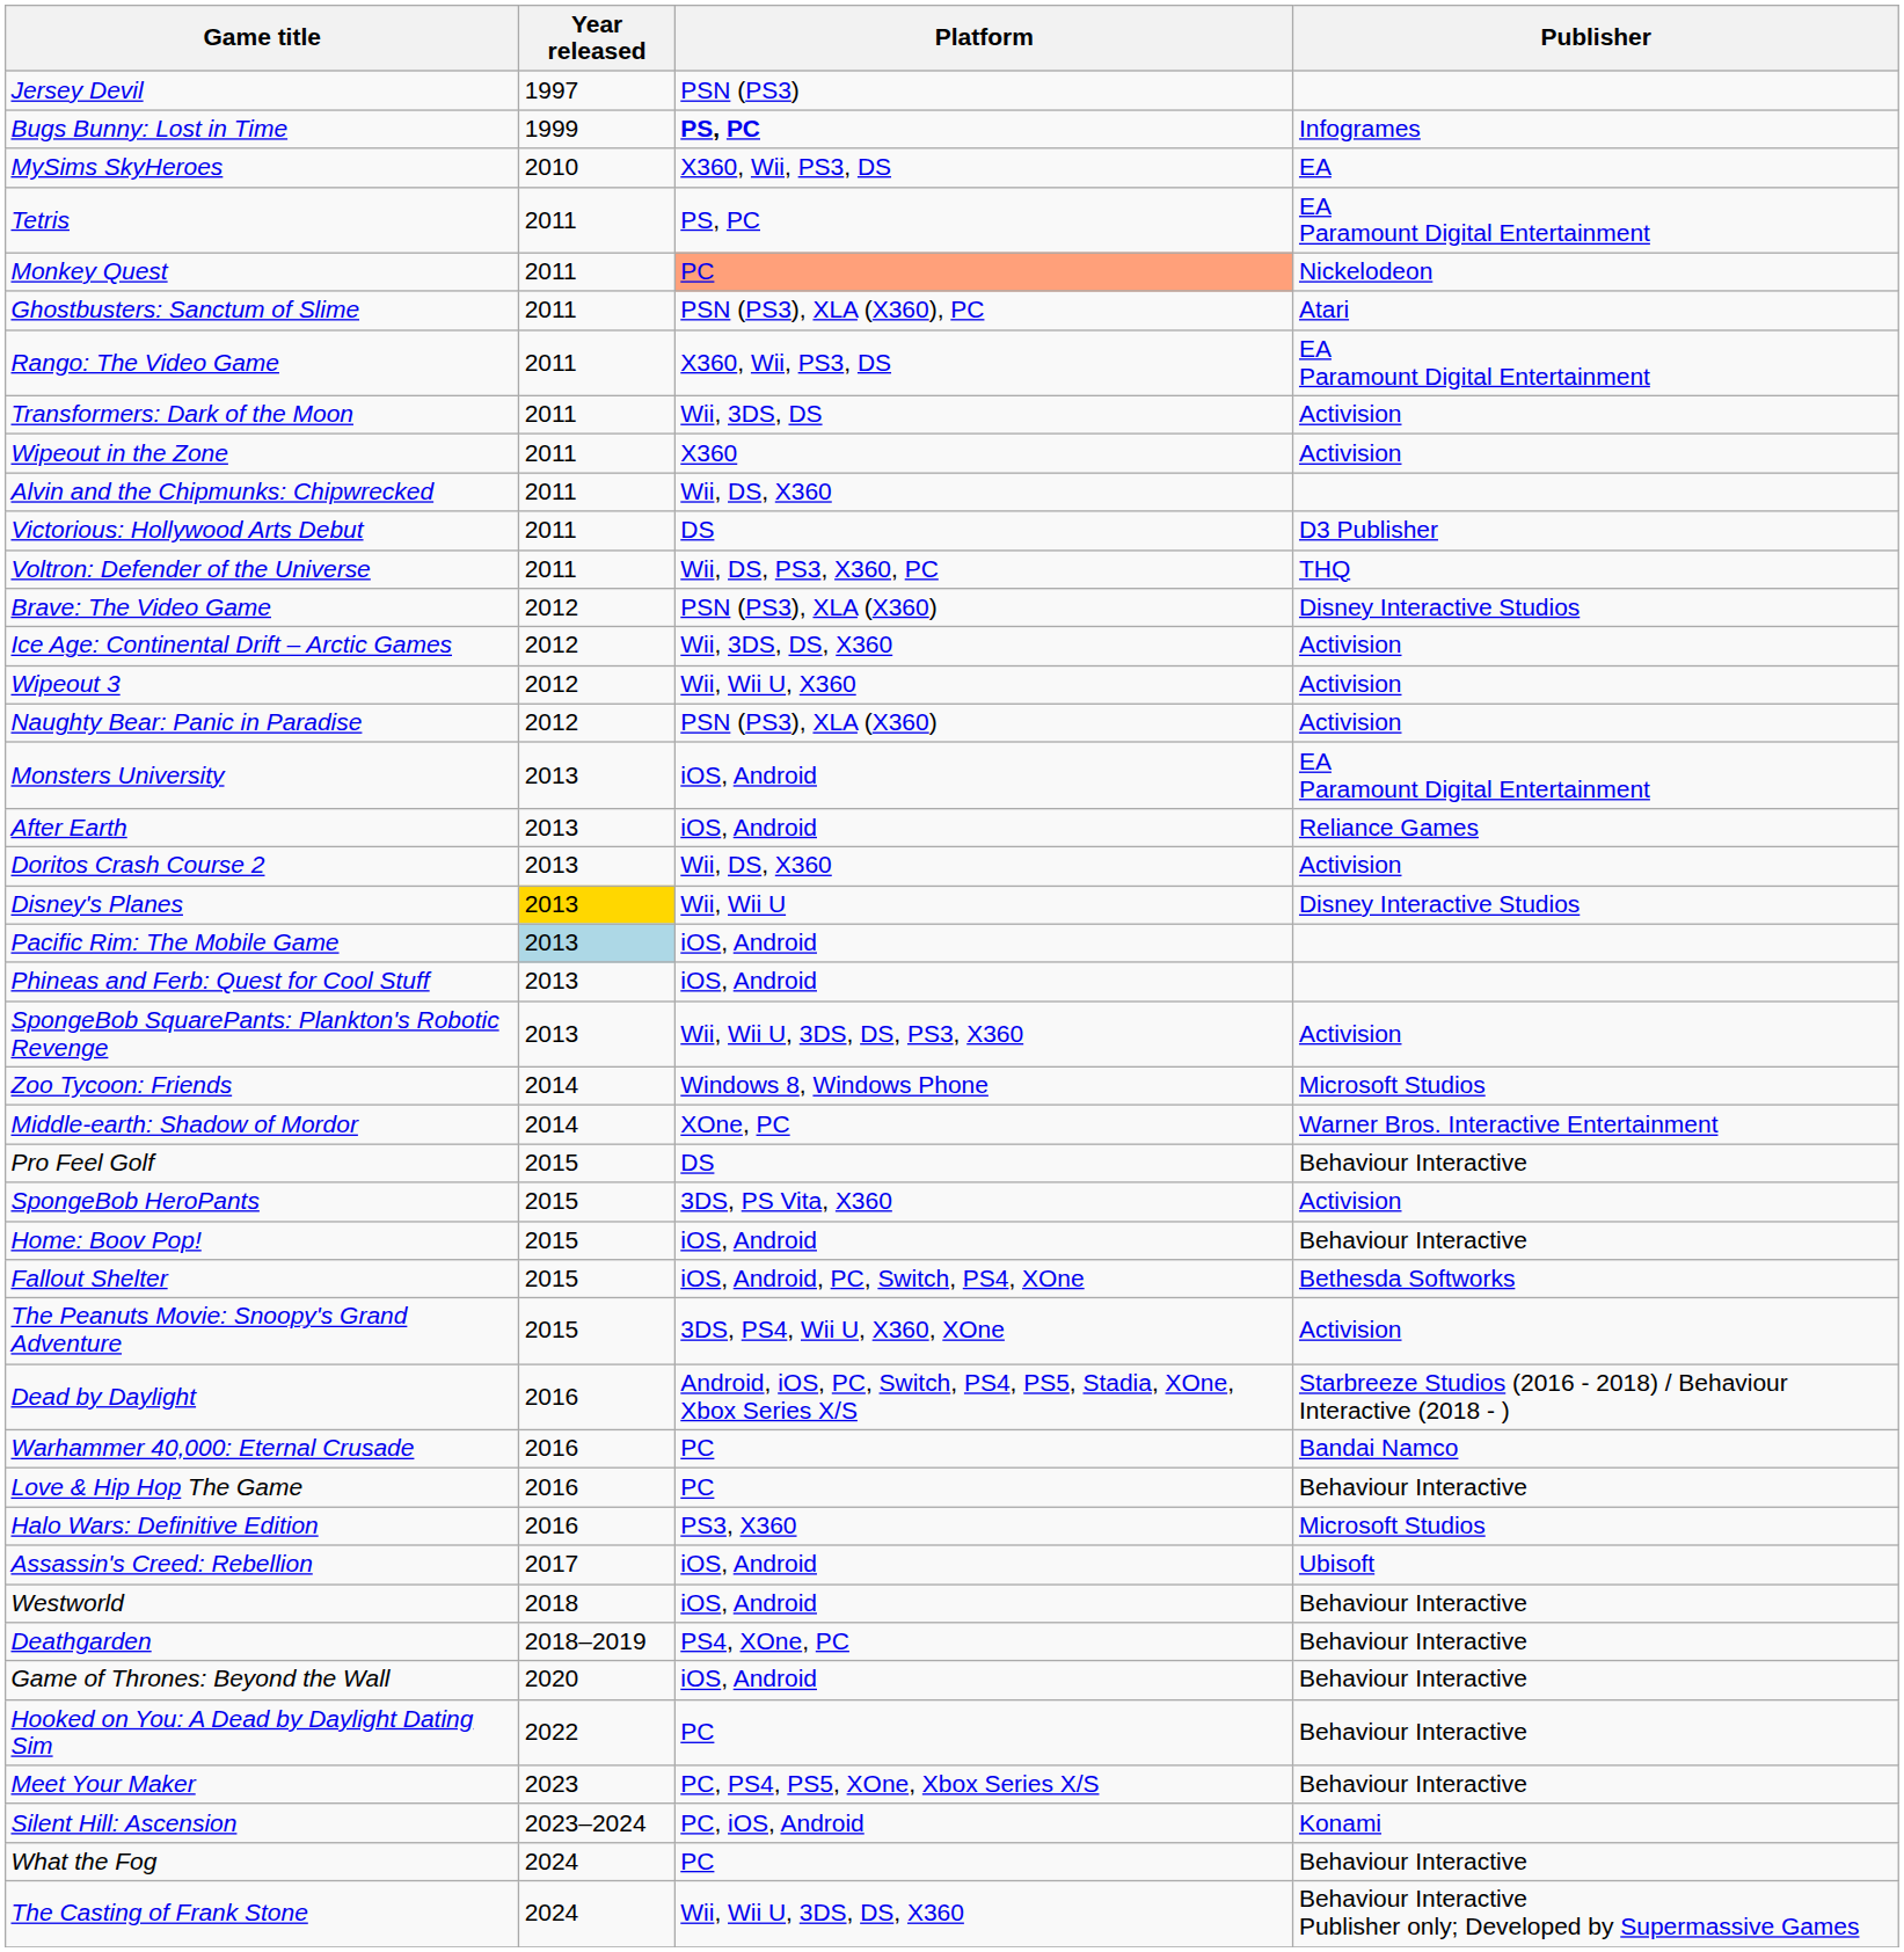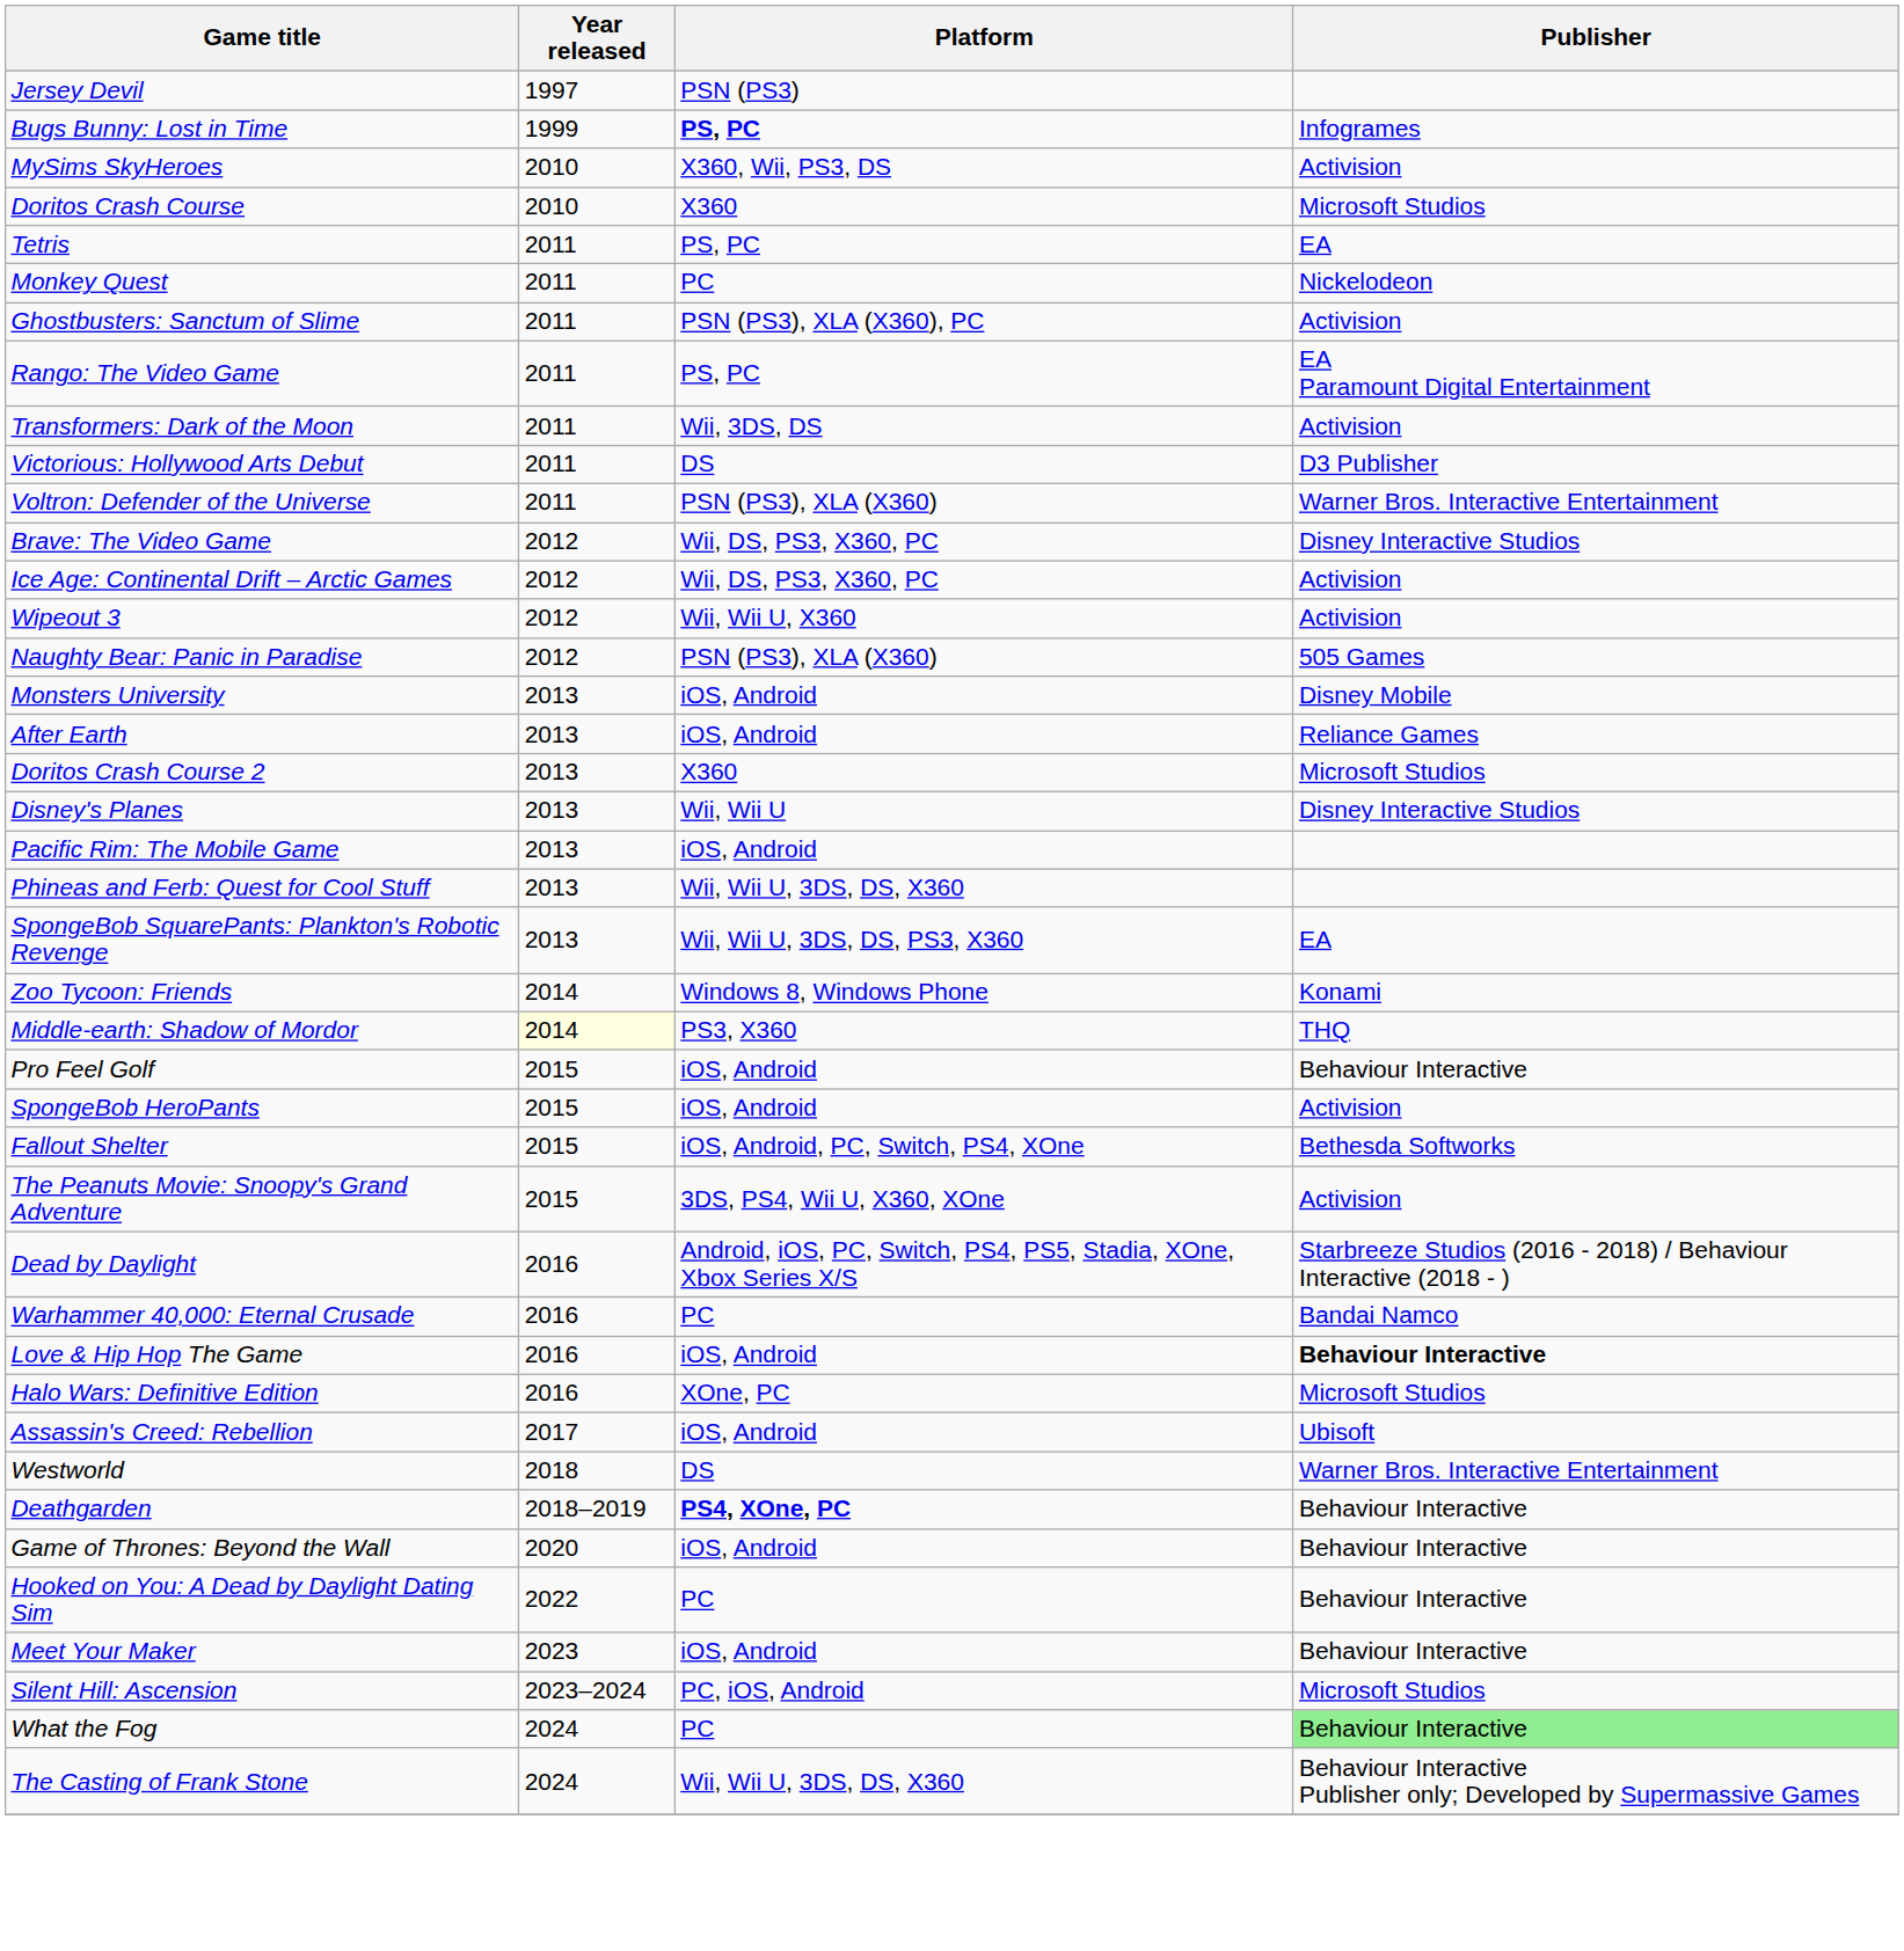 <table class="wikitable sortable">
 <tr>
 <th>Game title</th>
 <th>Year released</th>
 <th>Platform</th>
 <th>Publisher</th>
 </tr>
 <tr>
 <td><em><a href='#'>Jersey Devil</a></em></td>
 <td>1997</td>
 <td><a href='#'>PSN</a> (<a href='#'>PS3</a>)</td>
 <td></td>
 </tr>
 <tr>
 <td><em><a href='#'>Bugs Bunny: Lost in Time</a></em></td>
 <td>1999</td>
 <td><strong><a href='#'>PS</a>, <a href='#'>PC</a></strong></td>
 <td><a href='#'>Infogrames</a></td>
 </tr>
 <tr>
 <td><em><a href='#'>MySims SkyHeroes</a></em></td>
 <td>2010</td>
 <td><a href='#'>X360</a>, <a href='#'>Wii</a>, <a href='#'>PS3</a>, <a href='#'>DS</a></td>
-<td><a href='#'>EA</a></td>
+<td><a href='#'>Activision</a></td>
+</tr>
+<tr>
+<td><em><a href='#'>Doritos Crash Course</a></em></td>
+<td>2010</td>
+<td><a href='#'>X360</a></td>
+<td><a href='#'>Microsoft Studios</a></td>
 </tr>
 <tr>
 <td><em><a href='#'>Tetris</a></em></td>
 <td>2011</td>
 <td><a href='#'>PS</a>, <a href='#'>PC</a></td>
-<td><a href='#'>EA</a><br><a href='#'>Paramount Digital Entertainment</a></td>
+<td><a href='#'>EA</a></td>
 </tr>
 <tr>
 <td><em><a href='#'>Monkey Quest</a></em></td>
 <td>2011</td>
-<td style="background: lightsalmon;"><a href='#'>PC</a></td>
+<td><a href='#'>PC</a></td>
 <td><a href='#'>Nickelodeon</a></td>
 </tr>
 <tr>
 <td><em><a href='#'>Ghostbusters: Sanctum of Slime</a></em></td>
 <td>2011</td>
 <td><a href='#'>PSN</a> (<a href='#'>PS3</a>), <a href='#'>XLA</a> (<a href='#'>X360</a>), <a href='#'>PC</a></td>
-<td><a href='#'>Atari</a></td>
+<td><a href='#'>Activision</a></td>
 </tr>
 <tr>
 <td><em><a href='#'>Rango: The Video Game</a></em></td>
 <td>2011</td>
-<td><a href='#'>X360</a>, <a href='#'>Wii</a>, <a href='#'>PS3</a>, <a href='#'>DS</a></td>
+<td><a href='#'>PS</a>, <a href='#'>PC</a></td>
 <td><a href='#'>EA</a><br><a href='#'>Paramount Digital Entertainment</a></td>
 </tr>
 <tr>
 <td><em><a href='#'>Transformers: Dark of the Moon</a></em></td>
 <td>2011</td>
 <td><a href='#'>Wii</a>, <a href='#'>3DS</a>, <a href='#'>DS</a></td>
 <td><a href='#'>Activision</a></td>
-</tr>
-<tr>
-<td><em><a href='#'>Wipeout in the Zone</a></em></td>
-<td>2011</td>
-<td><a href='#'>X360</a></td>
-<td><a href='#'>Activision</a></td>
-</tr>
-<tr>
-<td><em><a href='#'>Alvin and the Chipmunks: Chipwrecked</a></em></td>
-<td>2011</td>
-<td><a href='#'>Wii</a>, <a href='#'>DS</a>, <a href='#'>X360</a></td>
-<td></td>
 </tr>
 <tr>
 <td><em><a href='#'>Victorious: Hollywood Arts Debut</a></em></td>
 <td>2011</td>
 <td><a href='#'>DS</a></td>
 <td><a href='#'>D3 Publisher</a></td>
 </tr>
 <tr>
 <td><em><a href='#'>Voltron: Defender of the Universe</a></em></td>
 <td>2011</td>
-<td><a href='#'>Wii</a>, <a href='#'>DS</a>, <a href='#'>PS3</a>, <a href='#'>X360</a>, <a href='#'>PC</a></td>
-<td><a href='#'>THQ</a></td>
+<td><a href='#'>PSN</a> (<a href='#'>PS3</a>), <a href='#'>XLA</a> (<a href='#'>X360</a>)</td>
+<td><a href='#'>Warner Bros. Interactive Entertainment</a></td>
 </tr>
 <tr>
 <td><em><a href='#'>Brave: The Video Game</a></em></td>
 <td>2012</td>
-<td><a href='#'>PSN</a> (<a href='#'>PS3</a>), <a href='#'>XLA</a> (<a href='#'>X360</a>)</td>
+<td><a href='#'>Wii</a>, <a href='#'>DS</a>, <a href='#'>PS3</a>, <a href='#'>X360</a>, <a href='#'>PC</a></td>
 <td><a href='#'>Disney Interactive Studios</a></td>
 </tr>
 <tr>
 <td><em><a href='#'>Ice Age: Continental Drift – Arctic Games</a></em></td>
 <td>2012</td>
-<td><a href='#'>Wii</a>, <a href='#'>3DS</a>, <a href='#'>DS</a>, <a href='#'>X360</a></td>
+<td><a href='#'>Wii</a>, <a href='#'>DS</a>, <a href='#'>PS3</a>, <a href='#'>X360</a>, <a href='#'>PC</a></td>
 <td><a href='#'>Activision</a></td>
 </tr>
 <tr>
 <td><em><a href='#'>Wipeout 3</a></em></td>
 <td>2012</td>
 <td><a href='#'>Wii</a>, <a href='#'>Wii U</a>, <a href='#'>X360</a></td>
 <td><a href='#'>Activision</a></td>
 </tr>
 <tr>
 <td><em><a href='#'>Naughty Bear: Panic in Paradise</a></em></td>
 <td>2012</td>
 <td><a href='#'>PSN</a> (<a href='#'>PS3</a>), <a href='#'>XLA</a> (<a href='#'>X360</a>)</td>
-<td><a href='#'>Activision</a></td>
+<td><a href='#'>505 Games</a></td>
 </tr>
 <tr>
 <td><em><a href='#'>Monsters University</a></em></td>
 <td>2013</td>
 <td><a href='#'>iOS</a>, <a href='#'>Android</a></td>
-<td><a href='#'>EA</a><br><a href='#'>Paramount Digital Entertainment</a></td>
+<td><a href='#'>Disney Mobile</a></td>
 </tr>
 <tr>
 <td><em><a href='#'>After Earth</a></em></td>
 <td>2013</td>
 <td><a href='#'>iOS</a>, <a href='#'>Android</a></td>
 <td><a href='#'>Reliance Games</a></td>
 </tr>
 <tr>
 <td><em><a href='#'>Doritos Crash Course 2</a></em></td>
 <td>2013</td>
-<td><a href='#'>Wii</a>, <a href='#'>DS</a>, <a href='#'>X360</a></td>
-<td><a href='#'>Activision</a></td>
+<td><a href='#'>X360</a></td>
+<td><a href='#'>Microsoft Studios</a></td>
 </tr>
 <tr>
 <td><em><a href='#'>Disney's Planes</a></em></td>
-<td style="background: gold;">2013</td>
+<td>2013</td>
 <td><a href='#'>Wii</a>, <a href='#'>Wii U</a></td>
 <td><a href='#'>Disney Interactive Studios</a></td>
 </tr>
 <tr>
 <td><em><a href='#'>Pacific Rim: The Mobile Game</a></em></td>
-<td style="background: lightblue;">2013</td>
+<td>2013</td>
 <td><a href='#'>iOS</a>, <a href='#'>Android</a></td>
 <td></td>
 </tr>
 <tr>
 <td><em><a href='#'>Phineas and Ferb: Quest for Cool Stuff</a></em></td>
 <td>2013</td>
-<td><a href='#'>iOS</a>, <a href='#'>Android</a></td>
+<td><a href='#'>Wii</a>, <a href='#'>Wii U</a>, <a href='#'>3DS</a>, <a href='#'>DS</a>, <a href='#'>X360</a></td>
 <td></td>
 </tr>
 <tr>
 <td><em><a href='#'>SpongeBob SquarePants: Plankton's Robotic Revenge</a></em></td>
 <td>2013</td>
 <td><a href='#'>Wii</a>, <a href='#'>Wii U</a>, <a href='#'>3DS</a>, <a href='#'>DS</a>, <a href='#'>PS3</a>, <a href='#'>X360</a></td>
-<td><a href='#'>Activision</a></td>
+<td><a href='#'>EA</a></td>
 </tr>
 <tr>
 <td><em><a href='#'>Zoo Tycoon: Friends</a></em></td>
 <td>2014</td>
 <td><a href='#'>Windows 8</a>, <a href='#'>Windows Phone</a></td>
-<td><a href='#'>Microsoft Studios</a></td>
+<td><a href='#'>Konami</a></td>
 </tr>
 <tr>
 <td><em><a href='#'>Middle-earth: Shadow of Mordor</a></em></td>
-<td>2014</td>
-<td><a href='#'>XOne</a>, <a href='#'>PC</a></td>
-<td><a href='#'>Warner Bros. Interactive Entertainment</a></td>
+<td style="background: lightyellow;">2014</td>
+<td><a href='#'>PS3</a>, <a href='#'>X360</a></td>
+<td><a href='#'>THQ</a></td>
 </tr>
 <tr>
 <td><em>Pro Feel Golf</em></td>
 <td>2015</td>
-<td><a href='#'>DS</a></td>
+<td><a href='#'>iOS</a>, <a href='#'>Android</a></td>
 <td>Behaviour Interactive</td>
 </tr>
 <tr>
 <td><em><a href='#'>SpongeBob HeroPants</a></em></td>
 <td>2015</td>
-<td><a href='#'>3DS</a>, <a href='#'>PS Vita</a>, <a href='#'>X360</a></td>
+<td><a href='#'>iOS</a>, <a href='#'>Android</a></td>
 <td><a href='#'>Activision</a></td>
-</tr>
-<tr>
-<td><em><a href='#'>Home: Boov Pop!</a></em></td>
-<td>2015</td>
-<td><a href='#'>iOS</a>, <a href='#'>Android</a></td>
-<td>Behaviour Interactive</td>
 </tr>
 <tr>
 <td><em><a href='#'>Fallout Shelter</a></em></td>
 <td>2015</td>
 <td><a href='#'>iOS</a>, <a href='#'>Android</a>, <a href='#'>PC</a>, <a href='#'>Switch</a>, <a href='#'>PS4</a>, <a href='#'>XOne</a></td>
 <td><a href='#'>Bethesda Softworks</a></td>
 </tr>
 <tr>
 <td><em><a href='#'>The Peanuts Movie: Snoopy's Grand Adventure</a></em></td>
 <td>2015</td>
 <td><a href='#'>3DS</a>, <a href='#'>PS4</a>, <a href='#'>Wii U</a>, <a href='#'>X360</a>, <a href='#'>XOne</a></td>
 <td><a href='#'>Activision</a></td>
 </tr>
 <tr>
 <td><em><a href='#'>Dead by Daylight</a></em></td>
 <td>2016</td>
 <td><a href='#'>Android</a>, <a href='#'>iOS</a>, <a href='#'>PC</a>, <a href='#'>Switch</a>, <a href='#'>PS4</a>, <a href='#'>PS5</a>, <a href='#'>Stadia</a>, <a href='#'>XOne</a>, <a href='#'>Xbox Series X/S</a></td>
 <td><a href='#'>Starbreeze Studios</a> (2016 - 2018) / Behaviour Interactive (2018 - )</td>
 </tr>
 <tr>
 <td><em><a href='#'>Warhammer 40,000: Eternal Crusade</a></em></td>
 <td>2016</td>
 <td><a href='#'>PC</a></td>
 <td><a href='#'>Bandai Namco</a></td>
 </tr>
 <tr>
 <td><em><a href='#'>Love & Hip Hop</a> The Game</em></td>
 <td>2016</td>
-<td><a href='#'>PC</a></td>
-<td>Behaviour Interactive</td>
+<td><a href='#'>iOS</a>, <a href='#'>Android</a></td>
+<td><strong>Behaviour Interactive</strong></td>
 </tr>
 <tr>
 <td><em><a href='#'>Halo Wars: Definitive Edition</a></em></td>
 <td>2016</td>
-<td><a href='#'>PS3</a>, <a href='#'>X360</a></td>
+<td><a href='#'>XOne</a>, <a href='#'>PC</a></td>
 <td><a href='#'>Microsoft Studios</a></td>
 </tr>
 <tr>
 <td><em><a href='#'>Assassin's Creed: Rebellion</a></em></td>
 <td>2017</td>
 <td><a href='#'>iOS</a>, <a href='#'>Android</a></td>
 <td><a href='#'>Ubisoft</a></td>
 </tr>
 <tr>
 <td><em>Westworld</em></td>
 <td>2018</td>
-<td><a href='#'>iOS</a>, <a href='#'>Android</a></td>
-<td>Behaviour Interactive</td>
+<td><a href='#'>DS</a></td>
+<td><a href='#'>Warner Bros. Interactive Entertainment</a></td>
 </tr>
 <tr>
 <td><em><a href='#'>Deathgarden</a></em></td>
 <td>2018–2019</td>
-<td><a href='#'>PS4</a>, <a href='#'>XOne</a>, <a href='#'>PC</a></td>
+<td><strong><a href='#'>PS4</a>, <a href='#'>XOne</a>, <a href='#'>PC</a></strong></td>
 <td>Behaviour Interactive</td>
 </tr>
 <tr>
 <td><em>Game of Thrones: Beyond the Wall</em></td>
 <td>2020</td>
 <td><a href='#'>iOS</a>, <a href='#'>Android</a></td>
 <td>Behaviour Interactive</td>
 </tr>
 <tr>
 <td><em><a href='#'>Hooked on You: A Dead by Daylight Dating Sim</a></em></td>
 <td>2022</td>
 <td><a href='#'>PC</a></td>
 <td>Behaviour Interactive</td>
 </tr>
 <tr>
 <td><em><a href='#'>Meet Your Maker</a></em></td>
 <td>2023</td>
-<td><a href='#'>PC</a>, <a href='#'>PS4</a>, <a href='#'>PS5</a>, <a href='#'>XOne</a>, <a href='#'>Xbox Series X/S</a></td>
+<td><a href='#'>iOS</a>, <a href='#'>Android</a></td>
 <td>Behaviour Interactive</td>
 </tr>
 <tr>
 <td><em><a href='#'>Silent Hill: Ascension</a></em></td>
 <td>2023–2024</td>
 <td><a href='#'>PC</a>, <a href='#'>iOS</a>, <a href='#'>Android</a></td>
-<td><a href='#'>Konami</a></td>
+<td><a href='#'>Microsoft Studios</a></td>
 </tr>
 <tr>
 <td><em>What the Fog</em></td>
 <td>2024</td>
 <td><a href='#'>PC</a></td>
-<td>Behaviour Interactive</td>
+<td style="background: lightgreen;">Behaviour Interactive</td>
 </tr>
 <tr>
 <td><em><a href='#'>The Casting of Frank Stone</a></em></td>
 <td>2024</td>
 <td><a href='#'>Wii</a>, <a href='#'>Wii U</a>, <a href='#'>3DS</a>, <a href='#'>DS</a>, <a href='#'>X360</a></td>
 <td>Behaviour Interactive<br>Publisher only; Developed by <a href='#'>Supermassive Games</a></td>
 </tr>
 <tr>
 </tr>
 </table>
